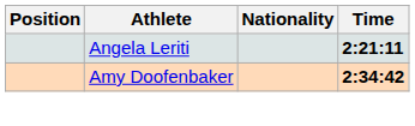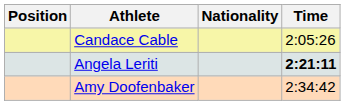 <table class="wikitable sortable">
 <tr>
 <th>Position</th>
 <th>Athlete</th>
 <th>Nationality</th>
 <th>Time</th>
+</tr>
+<tr bgcolor=#F7F6A8>
+<td align=center></td>
+<td><a href='#'>Candace Cable</a></td>
+<td></td>
+<td>2:05:26</td>
 </tr>
 <tr bgcolor=#DCE5E5>
 <td align=center></td>
 <td><a href='#'>Angela Leriti</a></td>
 <td></td>
 <td><strong>2:21:11</strong></td>
 </tr>
 <tr bgcolor=#FFDAB9>
 <td align=center></td>
 <td><a href='#'>Amy Doofenbaker</a></td>
 <td></td>
-<td><strong>2:34:42</strong></td>
+<td>2:34:42</td>
 </tr>
 </table>
